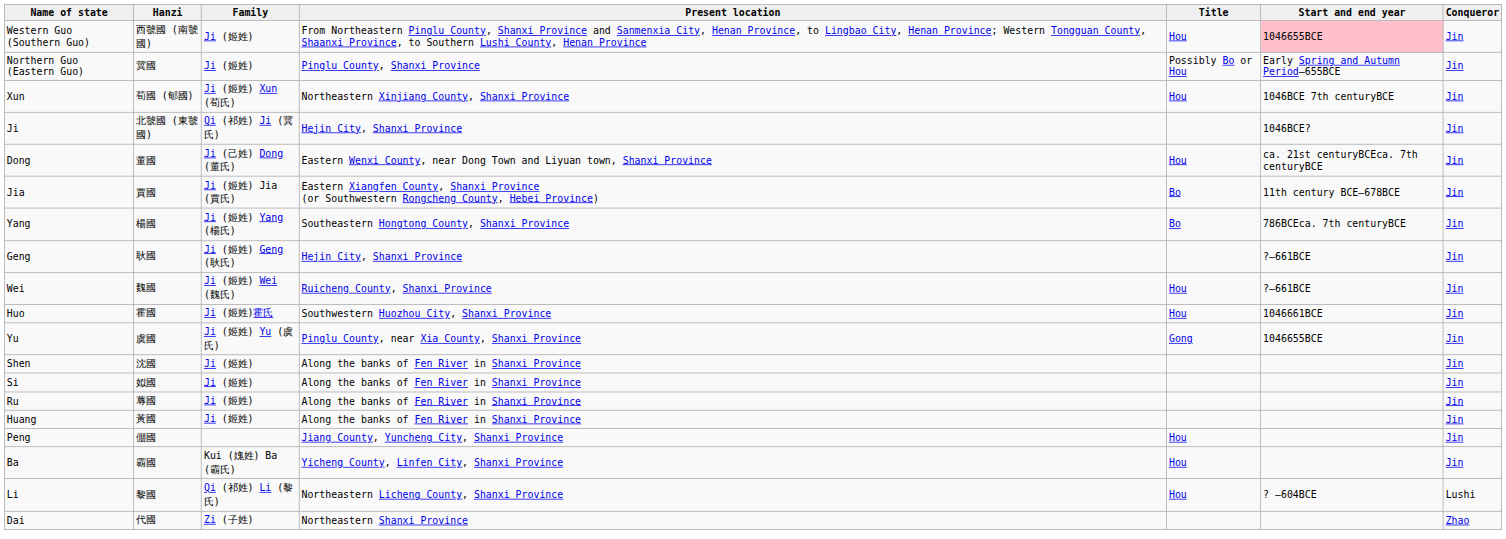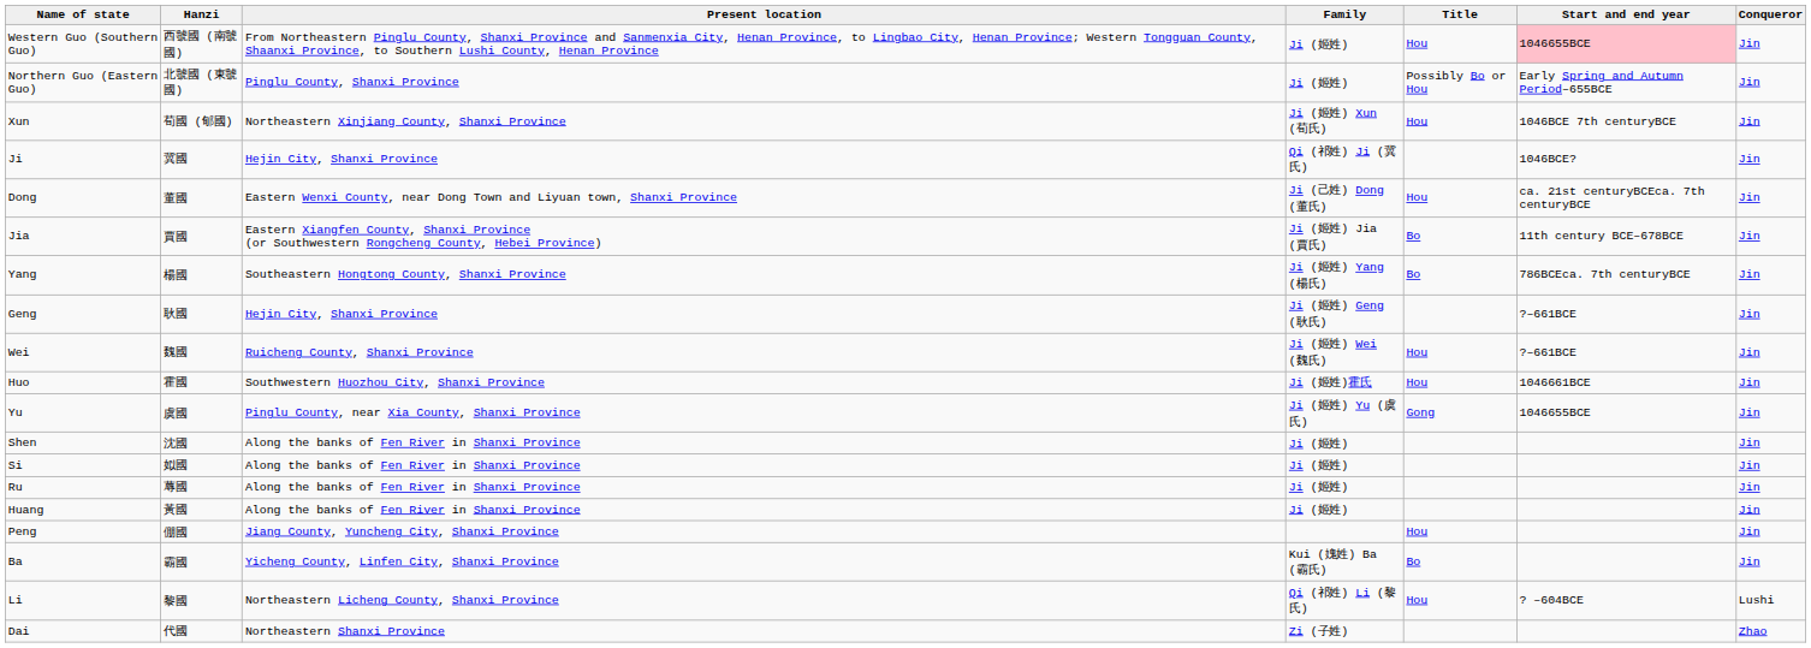 <table class="wikitable">
 <tr>
 <th style="background:#efefef;">Name of state</th>
 <th>Hanzi</th>
+<th style="background:#efefef;">Present location</th>
 <th style="background:#efefef;">Family</th>
-<th style="background:#efefef;">Present location</th>
 <th style="background:#efefef;">Title</th>
 <th style="background:#efefef;">Start and end year</th>
 <th style="background:#efefef;">Conqueror</th>
 </tr>
 <tr ---->
 <td>Western Guo (Southern Guo)</td>
 <td>西虢國 (南虢國)</td>
+<td>From Northeastern <a href='#'>Pinglu County</a>, <a href='#'>Shanxi Province</a> and <a href='#'>Sanmenxia City</a>, <a href='#'>Henan Province</a>, to <a href='#'>Lingbao City</a>, <a href='#'>Henan Province</a>; Western <a href='#'>Tongguan County</a>, <a href='#'>Shaanxi Province</a>, to Southern <a href='#'>Lushi County</a>, <a href='#'>Henan Province</a></td>
 <td><a href='#'>Ji</a> (姬姓)</td>
-<td>From Northeastern <a href='#'>Pinglu County</a>, <a href='#'>Shanxi Province</a> and <a href='#'>Sanmenxia City</a>, <a href='#'>Henan Province</a>, to <a href='#'>Lingbao City</a>, <a href='#'>Henan Province</a>; Western <a href='#'>Tongguan County</a>, <a href='#'>Shaanxi Province</a>, to Southern <a href='#'>Lushi County</a>, <a href='#'>Henan Province</a></td>
 <td><a href='#'>Hou</a></td>
 <td style="background: pink;">1046655BCE</td>
 <td><a href='#'>Jin</a></td>
 </tr>
 <tr ---->
 <td>Northern Guo (Eastern Guo)</td>
-<td>冀國</td>
+<td>北虢國 (東虢國)</td>
+<td><a href='#'>Pinglu County</a>, <a href='#'>Shanxi Province</a></td>
 <td><a href='#'>Ji</a> (姬姓)</td>
-<td><a href='#'>Pinglu County</a>, <a href='#'>Shanxi Province</a></td>
 <td>Possibly <a href='#'>Bo</a> or <a href='#'>Hou</a></td>
 <td>Early <a href='#'>Spring and Autumn Period</a>–655BCE</td>
 <td><a href='#'>Jin</a></td>
 </tr>
 <tr ---->
 <td>Xun</td>
 <td>荀國 (郇國)</td>
+<td>Northeastern <a href='#'>Xinjiang County</a>, <a href='#'>Shanxi Province</a></td>
 <td><a href='#'>Ji</a> (姬姓) <a href='#'>Xun</a> (荀氏)</td>
-<td>Northeastern <a href='#'>Xinjiang County</a>, <a href='#'>Shanxi Province</a></td>
 <td><a href='#'>Hou</a></td>
 <td>1046BCE  7th centuryBCE</td>
 <td><a href='#'>Jin</a></td>
 </tr>
 <tr ---->
 <td>Ji</td>
-<td>北虢國 (東虢國)</td>
+<td>冀國</td>
+<td><a href='#'>Hejin City</a>, <a href='#'>Shanxi Province</a></td>
 <td><a href='#'>Qi</a> (祁姓) <a href='#'>Ji</a> (冀氏)</td>
-<td><a href='#'>Hejin City</a>, <a href='#'>Shanxi Province</a></td>
 <td></td>
 <td>1046BCE?</td>
 <td><a href='#'>Jin</a></td>
 </tr>
 <tr>
 <td>Dong</td>
 <td>董國</td>
+<td>Eastern <a href='#'>Wenxi County</a>, near Dong Town and Liyuan town, <a href='#'>Shanxi Province</a></td>
 <td><a href='#'>Ji</a> (己姓) <a href='#'>Dong</a> (董氏)</td>
-<td>Eastern <a href='#'>Wenxi County</a>, near Dong Town and Liyuan town, <a href='#'>Shanxi Province</a></td>
 <td><a href='#'>Hou</a></td>
 <td>ca. 21st centuryBCEca. 7th centuryBCE</td>
 <td><a href='#'>Jin</a></td>
 </tr>
 <tr ---->
 <td>Jia</td>
 <td>賈國</td>
+<td>Eastern <a href='#'>Xiangfen County</a>, <a href='#'>Shanxi Province</a><br>(or Southwestern <a href='#'>Rongcheng County</a>, <a href='#'>Hebei Province</a>)</td>
 <td><a href='#'>Ji</a> (姬姓) Jia (賈氏)</td>
-<td>Eastern <a href='#'>Xiangfen County</a>, <a href='#'>Shanxi Province</a><br>(or Southwestern <a href='#'>Rongcheng County</a>, <a href='#'>Hebei Province</a>)</td>
 <td><a href='#'>Bo</a></td>
 <td>11th century BCE–678BCE</td>
 <td><a href='#'>Jin</a></td>
 </tr>
 <tr ---->
 <td>Yang</td>
 <td>楊國</td>
+<td>Southeastern <a href='#'>Hongtong County</a>, <a href='#'>Shanxi Province</a></td>
 <td><a href='#'>Ji</a> (姬姓) <a href='#'>Yang</a> (楊氏)</td>
-<td>Southeastern <a href='#'>Hongtong County</a>, <a href='#'>Shanxi Province</a></td>
 <td><a href='#'>Bo</a></td>
 <td>786BCEca. 7th centuryBCE</td>
 <td><a href='#'>Jin</a></td>
 </tr>
 <tr ---->
 <td>Geng</td>
 <td>耿國</td>
+<td><a href='#'>Hejin City</a>, <a href='#'>Shanxi Province</a></td>
 <td><a href='#'>Ji</a> (姬姓) <a href='#'>Geng</a> (耿氏)</td>
-<td><a href='#'>Hejin City</a>, <a href='#'>Shanxi Province</a></td>
 <td></td>
 <td>?–661BCE</td>
 <td><a href='#'>Jin</a></td>
 </tr>
 <tr ---->
 <td>Wei</td>
 <td>魏國</td>
+<td><a href='#'>Ruicheng County</a>, <a href='#'>Shanxi Province</a></td>
 <td><a href='#'>Ji</a> (姬姓) <a href='#'>Wei</a> (魏氏)</td>
-<td><a href='#'>Ruicheng County</a>, <a href='#'>Shanxi Province</a></td>
 <td><a href='#'>Hou</a></td>
 <td>?–661BCE</td>
 <td><a href='#'>Jin</a></td>
 </tr>
 <tr ---->
 <td>Huo</td>
 <td>霍國</td>
+<td>Southwestern <a href='#'>Huozhou City</a>, <a href='#'>Shanxi Province</a></td>
 <td><a href='#'>Ji</a> (姬姓)<a href='#'>霍氏</a></td>
-<td>Southwestern <a href='#'>Huozhou City</a>, <a href='#'>Shanxi Province</a></td>
 <td><a href='#'>Hou</a></td>
 <td>1046661BCE</td>
 <td><a href='#'>Jin</a></td>
 </tr>
 <tr ---->
 <td>Yu</td>
 <td>虞國</td>
+<td><a href='#'>Pinglu County</a>, near <a href='#'>Xia County</a>, <a href='#'>Shanxi Province</a></td>
 <td><a href='#'>Ji</a> (姬姓) <a href='#'>Yu</a> (虞氏)</td>
-<td><a href='#'>Pinglu County</a>, near <a href='#'>Xia County</a>, <a href='#'>Shanxi Province</a></td>
 <td><a href='#'>Gong</a></td>
 <td>1046655BCE</td>
 <td><a href='#'>Jin</a></td>
 </tr>
 <tr ---->
 <td>Shen</td>
 <td>沈國</td>
+<td>Along the banks of <a href='#'>Fen River</a> in <a href='#'>Shanxi Province</a></td>
 <td><a href='#'>Ji</a> (姬姓)</td>
-<td>Along the banks of <a href='#'>Fen River</a> in <a href='#'>Shanxi Province</a></td>
 <td></td>
 <td></td>
 <td><a href='#'>Jin</a></td>
 </tr>
 <tr ---->
 <td>Si</td>
 <td>姒國</td>
+<td>Along the banks of <a href='#'>Fen River</a> in <a href='#'>Shanxi Province</a></td>
 <td><a href='#'>Ji</a> (姬姓)</td>
-<td>Along the banks of <a href='#'>Fen River</a> in <a href='#'>Shanxi Province</a></td>
 <td></td>
 <td></td>
 <td><a href='#'>Jin</a></td>
 </tr>
 <tr ---->
 <td>Ru</td>
 <td>蓐國</td>
+<td>Along the banks of <a href='#'>Fen River</a> in <a href='#'>Shanxi Province</a></td>
 <td><a href='#'>Ji</a> (姬姓)</td>
-<td>Along the banks of <a href='#'>Fen River</a> in <a href='#'>Shanxi Province</a></td>
 <td></td>
 <td></td>
 <td><a href='#'>Jin</a></td>
 </tr>
 <tr ---->
 <td>Huang</td>
 <td>黃國</td>
+<td>Along the banks of <a href='#'>Fen River</a> in <a href='#'>Shanxi Province</a></td>
 <td><a href='#'>Ji</a> (姬姓)</td>
-<td>Along the banks of <a href='#'>Fen River</a> in <a href='#'>Shanxi Province</a></td>
 <td></td>
 <td></td>
 <td><a href='#'>Jin</a></td>
 </tr>
 <tr ---->
 <td>Peng</td>
 <td>倗國</td>
+<td><a href='#'>Jiang County</a>, <a href='#'>Yuncheng City</a>, <a href='#'>Shanxi Province</a></td>
 <td></td>
-<td><a href='#'>Jiang County</a>, <a href='#'>Yuncheng City</a>, <a href='#'>Shanxi Province</a></td>
 <td><a href='#'>Hou</a></td>
 <td></td>
 <td><a href='#'>Jin</a></td>
 </tr>
 <tr ---->
 <td>Ba</td>
 <td>霸國</td>
+<td><a href='#'>Yicheng County</a>, <a href='#'>Linfen City</a>, <a href='#'>Shanxi Province</a></td>
 <td>Kui (媿姓) Ba (霸氏)</td>
-<td><a href='#'>Yicheng County</a>, <a href='#'>Linfen City</a>, <a href='#'>Shanxi Province</a></td>
-<td><a href='#'>Hou</a></td>
+<td><a href='#'>Bo</a></td>
 <td></td>
 <td><a href='#'>Jin</a></td>
 </tr>
 <tr ---->
 <td>Li</td>
 <td>黎國</td>
+<td>Northeastern <a href='#'>Licheng County</a>, <a href='#'>Shanxi Province</a></td>
 <td><a href='#'>Qi</a> (祁姓) <a href='#'>Li</a> (黎氏)</td>
-<td>Northeastern <a href='#'>Licheng County</a>, <a href='#'>Shanxi Province</a></td>
 <td><a href='#'>Hou</a></td>
 <td>? –604BCE</td>
 <td>Lushi</td>
 </tr>
 <tr ---->
 <td>Dai</td>
 <td>代國</td>
+<td>Northeastern <a href='#'>Shanxi Province</a></td>
 <td><a href='#'>Zi</a> (子姓)</td>
-<td>Northeastern <a href='#'>Shanxi Province</a></td>
 <td></td>
 <td></td>
 <td><a href='#'>Zhao</a></td>
 </tr>
 </table>
